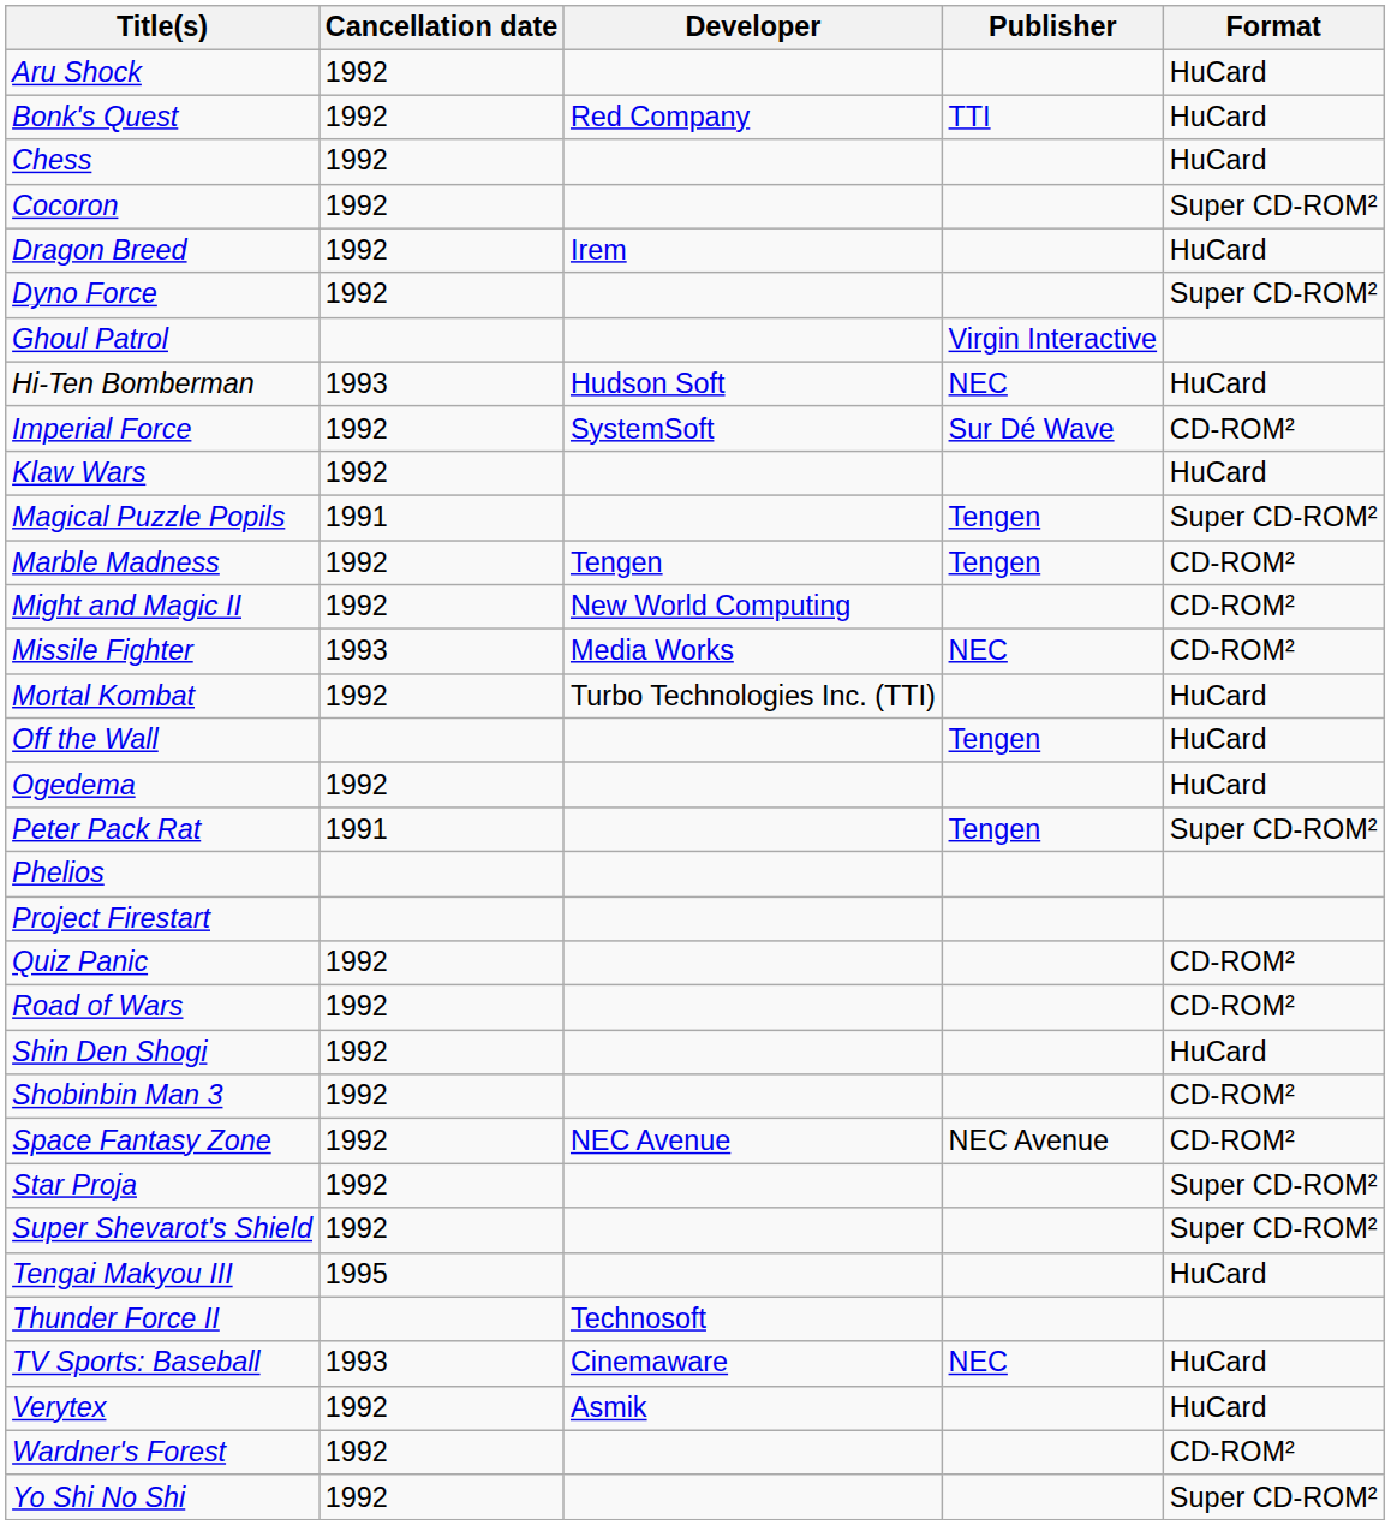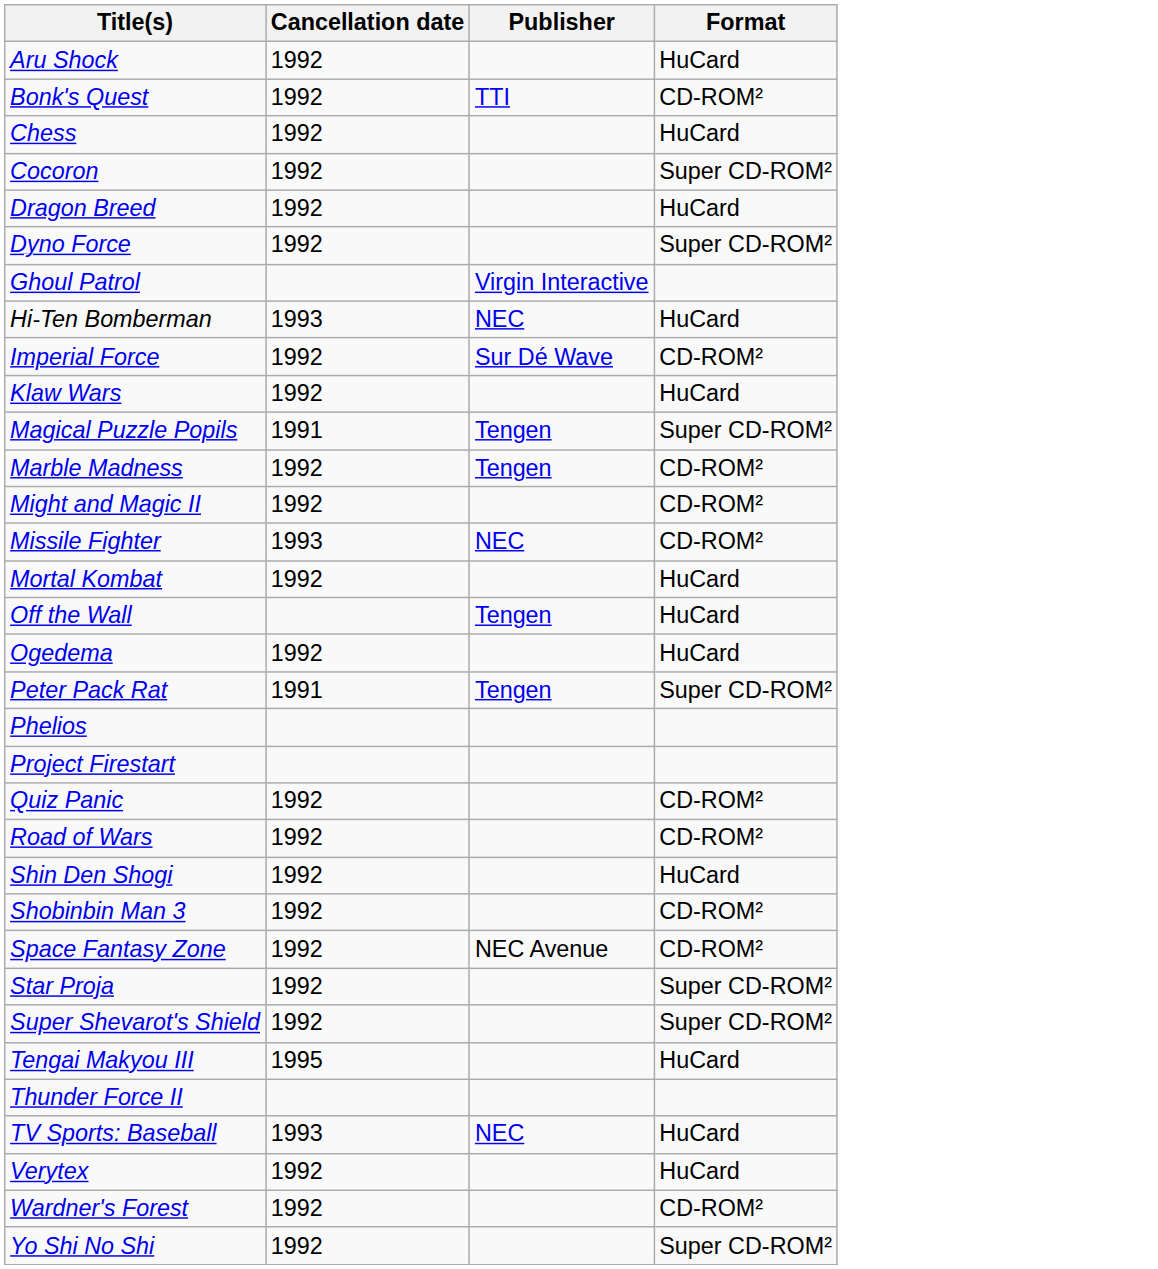 <table class="wikitable">
 <tr>
 <th>Title(s)</th>
 <th>Cancellation date</th>
-<th>Developer</th>
 <th>Publisher</th>
 <th>Format</th>
 </tr>
 <tr>
 <td><em><a href='#'>Aru Shock</a></em></td>
 <td>1992</td>
 <td></td>
-<td></td>
 <td>HuCard</td>
 </tr>
 <tr>
 <td><em><a href='#'>Bonk's Quest</a></em></td>
 <td>1992</td>
-<td><a href='#'>Red Company</a></td>
 <td><a href='#'>TTI</a></td>
-<td>HuCard</td>
+<td>CD-ROM²</td>
 </tr>
 <tr>
 <td><em><a href='#'>Chess</a></em></td>
 <td>1992</td>
-<td></td>
 <td></td>
 <td>HuCard</td>
 </tr>
 <tr>
 <td><em><a href='#'>Cocoron</a></em></td>
 <td>1992</td>
 <td></td>
-<td></td>
 <td>Super CD-ROM²</td>
 </tr>
 <tr>
 <td><em><a href='#'>Dragon Breed</a></em></td>
 <td>1992</td>
-<td><a href='#'>Irem</a></td>
 <td></td>
 <td>HuCard</td>
 </tr>
 <tr>
 <td><em><a href='#'>Dyno Force</a></em></td>
 <td>1992</td>
 <td></td>
-<td></td>
 <td>Super CD-ROM²</td>
 </tr>
 <tr>
 <td><em><a href='#'>Ghoul Patrol</a></em></td>
-<td></td>
 <td></td>
 <td><a href='#'>Virgin Interactive</a></td>
 <td></td>
 </tr>
 <tr>
 <td><em>Hi-Ten Bomberman</em></td>
 <td>1993</td>
-<td><a href='#'>Hudson Soft</a></td>
 <td><a href='#'>NEC</a></td>
 <td>HuCard</td>
 </tr>
 <tr>
 <td><em><a href='#'>Imperial Force</a></em></td>
 <td>1992</td>
-<td><a href='#'>SystemSoft</a></td>
 <td><a href='#'>Sur Dé Wave</a></td>
 <td>CD-ROM²</td>
 </tr>
 <tr>
 <td><em><a href='#'>Klaw Wars</a></em></td>
 <td>1992</td>
 <td></td>
-<td></td>
 <td>HuCard</td>
 </tr>
 <tr>
 <td><em><a href='#'>Magical Puzzle Popils</a></em></td>
 <td>1991</td>
-<td></td>
 <td><a href='#'>Tengen</a></td>
 <td>Super CD-ROM²</td>
 </tr>
 <tr>
 <td><em><a href='#'>Marble Madness</a></em></td>
 <td>1992</td>
 <td><a href='#'>Tengen</a></td>
-<td><a href='#'>Tengen</a></td>
 <td>CD-ROM²</td>
 </tr>
 <tr>
 <td><em><a href='#'>Might and Magic II</a></em></td>
 <td>1992</td>
-<td><a href='#'>New World Computing</a></td>
 <td></td>
 <td>CD-ROM²</td>
 </tr>
 <tr>
 <td><em><a href='#'>Missile Fighter</a></em></td>
 <td>1993</td>
-<td><a href='#'>Media Works</a></td>
 <td><a href='#'>NEC</a></td>
 <td>CD-ROM²</td>
 </tr>
 <tr>
 <td><em><a href='#'>Mortal Kombat</a></em></td>
 <td>1992</td>
-<td>Turbo Technologies Inc. (TTI)</td>
 <td></td>
 <td>HuCard</td>
 </tr>
 <tr>
 <td><em><a href='#'>Off the Wall</a></em></td>
-<td></td>
 <td></td>
 <td><a href='#'>Tengen</a></td>
 <td>HuCard</td>
 </tr>
 <tr>
 <td><em><a href='#'>Ogedema</a></em></td>
 <td>1992</td>
 <td></td>
-<td></td>
 <td>HuCard</td>
 </tr>
 <tr>
 <td><em><a href='#'>Peter Pack Rat</a></em></td>
 <td>1991</td>
-<td></td>
 <td><a href='#'>Tengen</a></td>
 <td>Super CD-ROM²</td>
 </tr>
 <tr>
 <td><em><a href='#'>Phelios</a></em></td>
-<td></td>
 <td></td>
 <td></td>
 <td></td>
 </tr>
 <tr>
 <td><em><a href='#'>Project Firestart</a></em></td>
 <td></td>
 <td></td>
 <td></td>
-<td></td>
 </tr>
 <tr>
 <td><em><a href='#'>Quiz Panic</a></em></td>
 <td>1992</td>
-<td></td>
 <td></td>
 <td>CD-ROM²</td>
 </tr>
 <tr>
 <td><em><a href='#'>Road of Wars</a></em></td>
 <td>1992</td>
 <td></td>
-<td></td>
 <td>CD-ROM²</td>
 </tr>
 <tr>
 <td><em><a href='#'>Shin Den Shogi</a></em></td>
 <td>1992</td>
-<td></td>
 <td></td>
 <td>HuCard</td>
 </tr>
 <tr>
 <td><em><a href='#'>Shobinbin Man 3</a></em></td>
 <td>1992</td>
 <td></td>
-<td></td>
 <td>CD-ROM²</td>
 </tr>
 <tr>
 <td><em><a href='#'>Space Fantasy Zone</a></em></td>
 <td>1992</td>
-<td><a href='#'>NEC Avenue</a></td>
 <td>NEC Avenue</td>
 <td>CD-ROM²</td>
 </tr>
 <tr>
 <td><em><a href='#'>Star Proja</a></em></td>
 <td>1992</td>
 <td></td>
-<td></td>
 <td>Super CD-ROM²</td>
 </tr>
 <tr>
 <td><em><a href='#'>Super Shevarot's Shield</a></em></td>
 <td>1992</td>
-<td></td>
 <td></td>
 <td>Super CD-ROM²</td>
 </tr>
 <tr>
 <td><em><a href='#'>Tengai Makyou III</a></em></td>
 <td>1995</td>
 <td></td>
-<td></td>
 <td>HuCard</td>
 </tr>
 <tr>
 <td><em><a href='#'>Thunder Force II</a></em> </td>
 <td></td>
-<td><a href='#'>Technosoft</a></td>
 <td></td>
 <td></td>
 </tr>
 <tr>
 <td><em><a href='#'>TV Sports: Baseball</a></em></td>
 <td>1993</td>
-<td><a href='#'>Cinemaware</a></td>
 <td><a href='#'>NEC</a></td>
 <td>HuCard</td>
 </tr>
 <tr>
 <td><em><a href='#'>Verytex</a></em></td>
 <td>1992</td>
-<td><a href='#'>Asmik</a></td>
 <td></td>
 <td>HuCard</td>
 </tr>
 <tr>
 <td><em><a href='#'>Wardner's Forest</a></em></td>
 <td>1992</td>
 <td></td>
-<td></td>
 <td>CD-ROM²</td>
 </tr>
 <tr>
 <td><em><a href='#'>Yo Shi No Shi</a></em></td>
 <td>1992</td>
 <td></td>
-<td></td>
 <td>Super CD-ROM²</td>
 </tr>
 </table>
